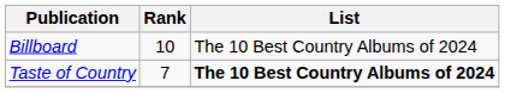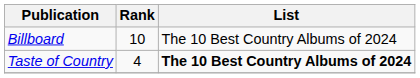 <table class="wikitable plainrowheaders sortable">
 <tr>
 <th>Publication</th>
 <th data-sort-type="number">Rank</th>
 <th scope="col" class="unsortable">List</th>
 </tr>
 <tr>
 <td><em><a href='#'>Billboard</a></em></td>
 <td align=center>10</td>
 <td>The 10 Best Country Albums of 2024</td>
 </tr>
 <tr>
 <td><em><a href='#'>Taste of Country</a></em></td>
-<td align=center>7</td>
+<td align=center>4</td>
 <td><strong>The 10 Best Country Albums of 2024</strong></td>
 </tr>
 <tr>
 </tr>
 </table>
